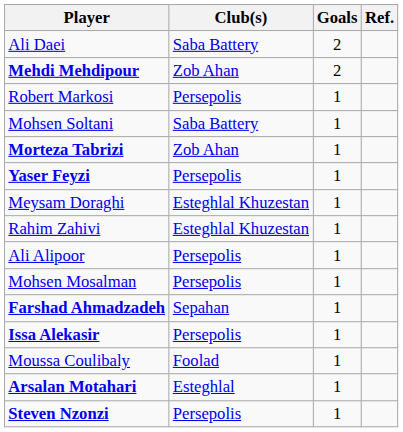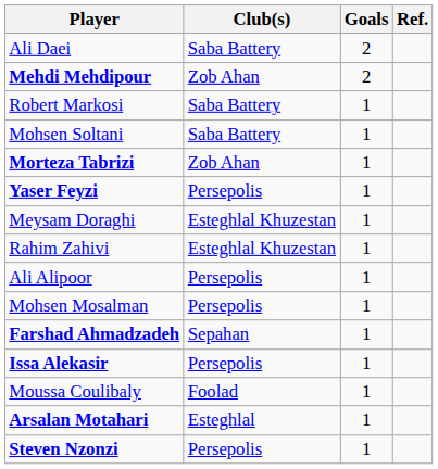 <table class="wikitable sortable" style="text-align:left">
 <tr>
 <th>Player</th>
 <th>Club(s)</th>
 <th>Goals</th>
 <th>Ref.</th>
 </tr>
 <tr>
 <td> <a href='#'>Ali Daei</a></td>
 <td><a href='#'>Saba Battery</a></td>
 <td align=center>2</td>
 <td></td>
 </tr>
 <tr>
 <td> <strong><a href='#'>Mehdi Mehdipour</a></strong></td>
 <td><a href='#'>Zob Ahan</a></td>
 <td align=center>2</td>
 <td></td>
 </tr>
 <tr>
 <td>  <a href='#'>Robert Markosi</a></td>
-<td><a href='#'>Persepolis</a></td>
+<td><a href='#'>Saba Battery</a></td>
 <td align=center>1</td>
 <td></td>
 </tr>
 <tr>
 <td> <a href='#'>Mohsen Soltani</a></td>
 <td><a href='#'>Saba Battery</a></td>
 <td align=center>1</td>
 <td></td>
 </tr>
 <tr>
 <td> <strong><a href='#'>Morteza Tabrizi</a></strong></td>
 <td><a href='#'>Zob Ahan</a></td>
 <td align=center>1</td>
 <td></td>
 </tr>
 <tr>
 <td> <strong><a href='#'>Yaser Feyzi</a></strong></td>
 <td><a href='#'>Persepolis</a></td>
 <td align=center>1</td>
 <td></td>
 </tr>
 <tr>
 <td> <a href='#'>Meysam Doraghi</a></td>
 <td><a href='#'>Esteghlal Khuzestan</a></td>
 <td align=center>1</td>
 <td></td>
 </tr>
 <tr>
 <td> <a href='#'>Rahim Zahivi</a></td>
 <td><a href='#'>Esteghlal Khuzestan</a></td>
 <td align=center>1</td>
 <td></td>
 </tr>
 <tr>
 <td> <a href='#'>Ali Alipoor</a></td>
 <td><a href='#'>Persepolis</a></td>
 <td align=center>1</td>
 <td></td>
 </tr>
 <tr>
 <td> <a href='#'>Mohsen Mosalman</a></td>
 <td><a href='#'>Persepolis</a></td>
 <td align=center>1</td>
 <td></td>
 </tr>
 <tr>
 <td> <strong><a href='#'>Farshad Ahmadzadeh</a></strong></td>
 <td><a href='#'>Sepahan</a></td>
 <td align=center>1</td>
 <td></td>
 </tr>
 <tr>
 <td> <strong><a href='#'>Issa Alekasir</a></strong></td>
 <td><a href='#'>Persepolis</a></td>
 <td align=center>1</td>
 <td></td>
 </tr>
 <tr>
 <td> <a href='#'>Moussa Coulibaly</a></td>
 <td><a href='#'>Foolad</a></td>
 <td align=center>1</td>
 <td></td>
 </tr>
 <tr>
 <td> <strong><a href='#'>Arsalan Motahari</a></strong></td>
 <td><a href='#'>Esteghlal</a></td>
 <td align=center>1</td>
 <td></td>
 </tr>
 <tr>
 <td> <strong><a href='#'>Steven Nzonzi</a></strong></td>
 <td><a href='#'>Persepolis</a></td>
 <td align=center>1</td>
 <td></td>
 </tr>
 </table>
